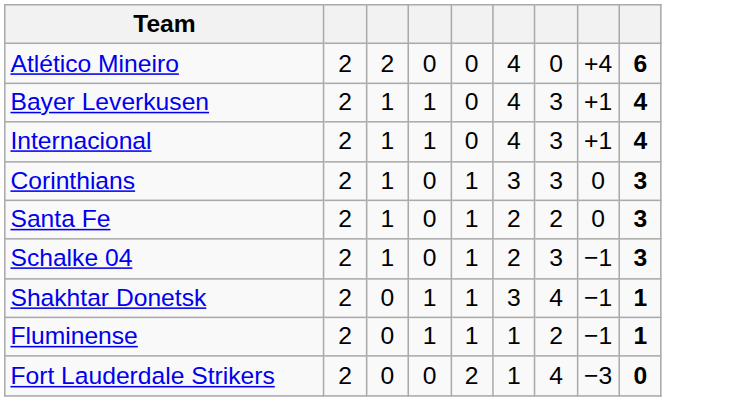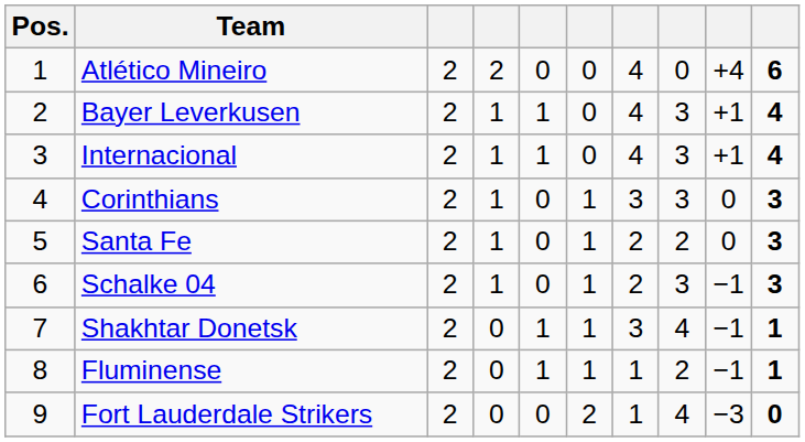 <table class="wikitable" style="text-align: center;">
 <tr>
+<th width="20">Pos.</th>
 <th width="200">Team</th>
 <th width="20"></th>
 <th width="20"></th>
 <th width="20"></th>
 <th width="20"></th>
 <th width="20"></th>
 <th width="20"></th>
 <th width="20"></th>
 <th width="20"></th>
 </tr>
 <tr>
+<td>1</td>
 <td style="text-align:left;"> <a href='#'>Atlético Mineiro</a></td>
 <td>2</td>
 <td>2</td>
 <td>0</td>
 <td>0</td>
 <td>4</td>
 <td>0</td>
 <td>+4</td>
 <td><strong>6</strong></td>
 </tr>
 <tr>
+<td>2</td>
 <td style="text-align:left;"> <a href='#'>Bayer Leverkusen</a></td>
 <td>2</td>
 <td>1</td>
 <td>1</td>
 <td>0</td>
 <td>4</td>
 <td>3</td>
 <td>+1</td>
 <td><strong>4</strong></td>
 </tr>
 <tr>
+<td>3</td>
 <td style="text-align:left;"> <a href='#'>Internacional</a></td>
 <td>2</td>
 <td>1</td>
 <td>1</td>
 <td>0</td>
 <td>4</td>
 <td>3</td>
 <td>+1</td>
 <td><strong>4</strong></td>
 </tr>
 <tr>
+<td>4</td>
 <td style="text-align:left;"> <a href='#'>Corinthians</a></td>
 <td>2</td>
 <td>1</td>
 <td>0</td>
 <td>1</td>
 <td>3</td>
 <td>3</td>
 <td>0</td>
 <td><strong>3</strong></td>
 </tr>
 <tr>
+<td>5</td>
 <td style="text-align:left;"> <a href='#'>Santa Fe</a></td>
 <td>2</td>
 <td>1</td>
 <td>0</td>
 <td>1</td>
 <td>2</td>
 <td>2</td>
 <td>0</td>
 <td><strong>3</strong></td>
 </tr>
 <tr>
+<td>6</td>
 <td style="text-align:left;"> <a href='#'>Schalke 04</a></td>
 <td>2</td>
 <td>1</td>
 <td>0</td>
 <td>1</td>
 <td>2</td>
 <td>3</td>
 <td>−1</td>
 <td><strong>3</strong></td>
 </tr>
 <tr>
+<td>7</td>
 <td style="text-align:left;"> <a href='#'>Shakhtar Donetsk</a></td>
 <td>2</td>
 <td>0</td>
 <td>1</td>
 <td>1</td>
 <td>3</td>
 <td>4</td>
 <td>−1</td>
 <td><strong>1</strong></td>
 </tr>
 <tr>
+<td>8</td>
 <td style="text-align:left;"> <a href='#'>Fluminense</a></td>
 <td>2</td>
 <td>0</td>
 <td>1</td>
 <td>1</td>
 <td>1</td>
 <td>2</td>
 <td>−1</td>
 <td><strong>1</strong></td>
 </tr>
 <tr>
+<td>9</td>
 <td style="text-align:left;"> <a href='#'>Fort Lauderdale Strikers</a></td>
 <td>2</td>
 <td>0</td>
 <td>0</td>
 <td>2</td>
 <td>1</td>
 <td>4</td>
 <td>−3</td>
 <td><strong>0</strong></td>
 </tr>
 </table>
